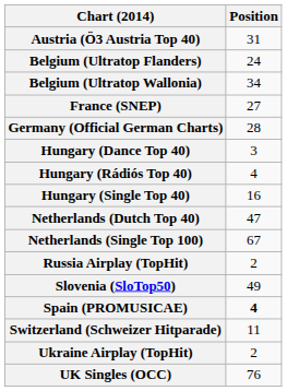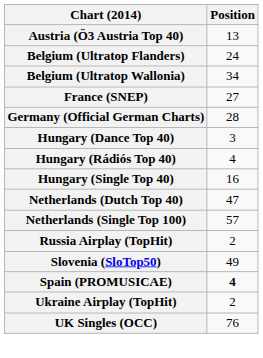 <table class="wikitable sortable plainrowheaders" style="text-align:center;">
 <tr>
 <th scope="col">Chart (2014)</th>
 <th scope="col">Position</th>
 </tr>
 <tr>
 <th scope="row">Austria (Ö3 Austria Top 40)</th>
-<td style="text-align:center;">31</td>
+<td style="text-align:center;">13</td>
 </tr>
 <tr>
 <th scope="row">Belgium (Ultratop Flanders)</th>
 <td style="text-align:center;">24</td>
 </tr>
 <tr>
 <th scope="row">Belgium (Ultratop Wallonia)</th>
 <td style="text-align:center;">34</td>
 </tr>
 <tr>
 <th scope="row">France (SNEP)</th>
 <td style="text-align:center;">27</td>
 </tr>
 <tr>
 <th scope="row">Germany (Official German Charts)</th>
 <td style="text-align:center;">28</td>
 </tr>
 <tr>
 <th scope="row">Hungary (Dance Top 40)</th>
 <td style="text-align:center;">3</td>
 </tr>
 <tr>
 <th scope="row">Hungary (Rádiós Top 40)</th>
 <td style="text-align:center;">4</td>
 </tr>
 <tr>
 <th scope="row">Hungary (Single Top 40)</th>
 <td style="text-align:center;">16</td>
 </tr>
 <tr>
 <th scope="row">Netherlands (Dutch Top 40)</th>
 <td style="text-align:center;">47</td>
 </tr>
 <tr>
 <th scope="row">Netherlands (Single Top 100)</th>
-<td style="text-align:center;">67</td>
+<td style="text-align:center;">57</td>
 </tr>
 <tr>
 <th scope="row">Russia Airplay (TopHit)</th>
 <td style="text-align:center;">2</td>
 </tr>
 <tr>
 <th scope="row">Slovenia (<a href='#'>SloTop50</a>)</th>
 <td align=center>49</td>
 </tr>
 <tr>
 <th scope="row">Spain (PROMUSICAE)</th>
 <td><strong>4</strong></td>
 </tr>
 <tr>
-<th scope="row">Switzerland (Schweizer Hitparade)</th>
-<td style="text-align:center;">11</td>
-</tr>
-<tr>
 <th scope="row">Ukraine Airplay (TopHit)</th>
 <td style="text-align:center;">2</td>
 </tr>
 <tr>
 <th scope="row">UK Singles (OCC)</th>
 <td style="text-align:center;">76</td>
 </tr>
 </table>
